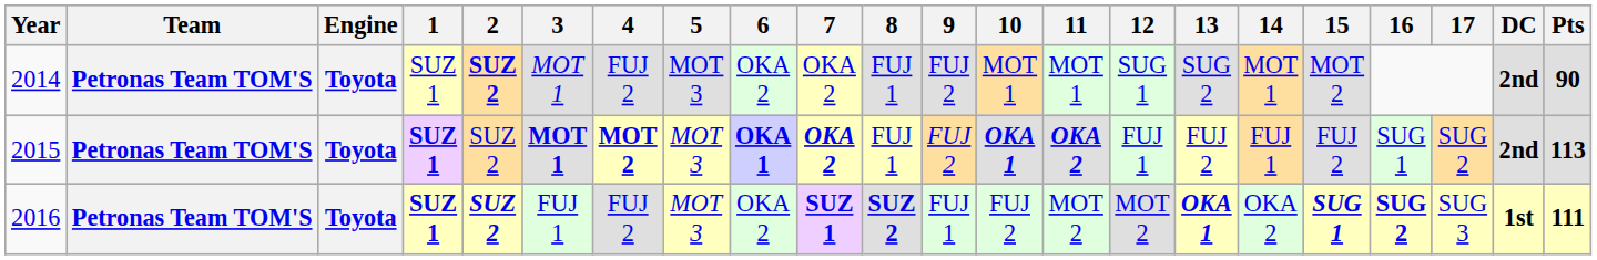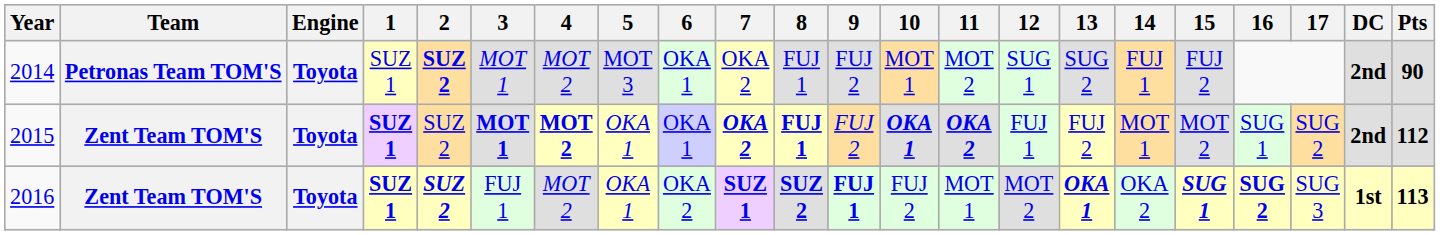 <table class="wikitable" style="text-align:center; font-size:85%">
 <tr>
 <th>Year</th>
 <th>Team</th>
 <th>Engine</th>
 <th>1</th>
 <th>2</th>
 <th>3</th>
 <th>4</th>
 <th>5</th>
 <th>6</th>
 <th>7</th>
 <th>8</th>
 <th>9</th>
 <th>10</th>
 <th>11</th>
 <th>12</th>
 <th>13</th>
 <th>14</th>
 <th>15</th>
 <th>16</th>
 <th>17</th>
 <th>DC</th>
 <th>Pts</th>
 </tr>
 <tr>
 <td><a href='#'>2014</a></td>
 <th nowrap><a href='#'>Petronas Team TOM'S</a></th>
 <th><a href='#'>Toyota</a></th>
 <td style="background:#FFFFBF;"><a href='#'>SUZ<br>1</a><br></td>
 <td style="background:#FFDF9F;"><strong><a href='#'>SUZ<br>2</a></strong><br></td>
 <td style="background:#DFDFDF;"><em><a href='#'>MOT<br>1</a></em><br></td>
-<td style="background:#DFDFDF;"><a href='#'>FUJ<br>2</a><br></td>
+<td style="background:#DFDFDF;"><em><a href='#'>MOT<br>2</a></em><br></td>
 <td style="background:#DFDFDF;"><a href='#'>MOT<br>3</a><br></td>
-<td style="background:#DFFFDF;"><a href='#'>OKA<br>2</a><br></td>
+<td style="background:#DFFFDF;"><a href='#'>OKA<br>1</a><br></td>
 <td style="background:#FFFFBF;"><a href='#'>OKA<br>2</a><br></td>
 <td style="background:#DFDFDF;"><a href='#'>FUJ<br>1</a><br></td>
 <td style="background:#DFDFDF;"><a href='#'>FUJ<br>2</a><br></td>
 <td style="background:#FFDF9F;"><a href='#'>MOT<br>1</a><br></td>
-<td style="background:#DFFFDF"><a href='#'>MOT<br>1</a><br></td>
+<td style="background:#DFFFDF;"><a href='#'>MOT<br>2</a><br></td>
 <td style="background:#DFFFDF;"><a href='#'>SUG<br>1</a><br></td>
 <td style="background:#DFDFDF;"><a href='#'>SUG<br>2</a><br></td>
-<td style="background:#FFDF9F;"><a href='#'>MOT<br>1</a><br></td>
-<td style="background:#DFDFDF;"><a href='#'>MOT<br>2</a><br></td>
+<td style="background:#FFDF9F;"><a href='#'>FUJ<br>1</a><br></td>
+<td style="background:#DFDFDF;"><a href='#'>FUJ<br>2</a><br></td>
 <td colspan=2></td>
 <th style="background:#DFDFDF;">2nd</th>
 <th style="background:#DFDFDF;">90</th>
 </tr>
 <tr>
 <td><a href='#'>2015</a></td>
-<th nowrap><a href='#'>Petronas Team TOM'S</a></th>
+<th nowrap><a href='#'>Zent Team TOM'S</a></th>
 <th><a href='#'>Toyota</a></th>
 <td style="background:#EFCFFF;"><strong><a href='#'>SUZ<br>1</a><br></strong></td>
 <td style="background:#FFDF9F;"><a href='#'>SUZ<br>2</a><br></td>
 <td style="background:#DFDFDF;"><strong><a href='#'>MOT<br>1</a></strong><br></td>
 <td style="background:#FFFFBF;"><strong><a href='#'>MOT<br>2</a></strong><br></td>
-<td style="background:#FFFFBF;"><em><a href='#'>MOT<br>3</a></em><br></td>
-<td style="background:#CFCFFF";><strong><a href='#'>OKA<br>1</a><br></strong></td>
+<td style="background:#FFFFBF;"><em><a href='#'>OKA<br>1</a></em><br></td>
+<td style="background:#CFCFFF";><a href='#'>OKA<br>1</a><br></td>
 <td style="background:#FFFFBF;"><strong><em><a href='#'>OKA<br>2</a></em></strong><br></td>
-<td style="background:#FFFFBF;"><a href='#'>FUJ<br>1</a><br></td>
+<td style="background:#FFFFBF;"><strong><a href='#'>FUJ<br>1</a><br></strong></td>
 <td style="background:#FFDF9F;"><em><a href='#'>FUJ<br>2</a></em><br></td>
 <td style="background:#DFDFDF;"><strong><em><a href='#'>OKA<br>1</a></em></strong><br></td>
 <td style="background:#DFDFDF;"><strong><em><a href='#'>OKA<br>2</a></em></strong><br></td>
 <td style="background:#DFFFDF;"><a href='#'>FUJ<br>1</a><br></td>
 <td style="background:#FFFFBF;"><a href='#'>FUJ<br>2</a><br></td>
-<td style="background:#FFDF9F;"><a href='#'>FUJ<br>1</a><br></td>
-<td style="background:#DFDFDF;"><a href='#'>FUJ<br>2</a><br></td>
+<td style="background:#FFDF9F;"><a href='#'>MOT<br>1</a><br></td>
+<td style="background:#DFDFDF;"><a href='#'>MOT<br>2</a><br></td>
 <td style="background:#DFFFDF;"><a href='#'>SUG<br>1</a><br></td>
 <td style="background:#FFDF9F;"><a href='#'>SUG<br>2</a><br></td>
 <th style="background:#DFDFDF;">2nd</th>
-<th style="background:#DFDFDF;">113</th>
+<th style="background:#DFDFDF;">112</th>
 </tr>
 <tr>
 <td><a href='#'>2016</a></td>
-<th nowrap><a href='#'>Petronas Team TOM'S</a></th>
+<th nowrap><a href='#'>Zent Team TOM'S</a></th>
 <th><a href='#'>Toyota</a></th>
 <td style="background:#FFFFBF;"><strong><a href='#'>SUZ<br>1</a></strong><br></td>
 <td style="background:#FFFFBF;"><strong><em><a href='#'>SUZ<br>2</a></em></strong><br></td>
 <td style="background:#DFFFDF;"><a href='#'>FUJ<br>1</a><br></td>
-<td style="background:#DFDFDF;"><a href='#'>FUJ<br>2</a><br></td>
-<td style="background:#FFFFBF;"><em><a href='#'>MOT<br>3</a></em><br></td>
+<td style="background:#DFDFDF;"><em><a href='#'>MOT<br>2</a></em><br></td>
+<td style="background:#FFFFBF;"><em><a href='#'>OKA<br>1</a></em><br></td>
 <td style="background:#DFFFDF;"><a href='#'>OKA<br>2</a><br></td>
 <td style="background:#EFCFFF"><strong><a href='#'>SUZ<br>1</a></strong><br></td>
 <td style="background:#DFDFDF"><strong><a href='#'>SUZ<br>2</a></strong><br></td>
-<td style="background:#DFFFDF;"><a href='#'>FUJ<br>1</a><br></td>
+<td style="background:#DFFFDF;"><strong><a href='#'>FUJ<br>1</a><br></strong></td>
 <td style="background:#DFFFDF"><a href='#'>FUJ<br>2</a><br></td>
-<td style="background:#DFFFDF;"><a href='#'>MOT<br>2</a><br></td>
+<td style="background:#DFFFDF"><a href='#'>MOT<br>1</a><br></td>
 <td style="background:#DFDFDF;"><a href='#'>MOT<br>2</a><br></td>
 <td style="background:#FFFFBF;"><strong><em><a href='#'>OKA<br>1</a></em></strong><br></td>
 <td style="background:#DFFFDF;"><a href='#'>OKA<br>2</a><br></td>
 <td style="background:#FFFFBF;"><strong><em><a href='#'>SUG<br>1</a></em></strong><br></td>
 <td style="background:#FFFFBF;"><strong><a href='#'>SUG<br>2</a></strong><br></td>
 <td style="background:#FFFFBF;"><a href='#'>SUG<br>3</a><br></td>
 <th style="background:#FFFFBF;">1st</th>
-<th style="background:#FFFFBF;">111</th>
+<th style="background:#FFFFBF;">113</th>
 </tr>
 </table>
